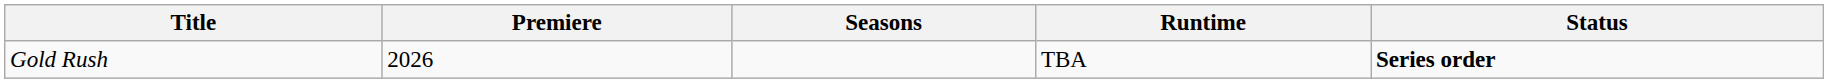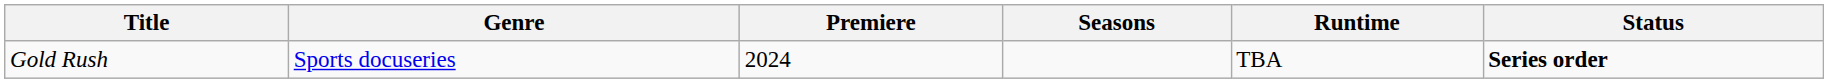 <table class="wikitable sortable" style="width:100%;">
 <tr>
 <th>Title</th>
+<th>Genre</th>
 <th>Premiere</th>
 <th>Seasons</th>
 <th>Runtime</th>
 <th>Status</th>
 </tr>
 <tr>
 <td><em>Gold Rush</em></td>
-<td>2026</td>
+<td><a href='#'>Sports docuseries</a></td>
+<td>2024</td>
 <td></td>
 <td>TBA</td>
 <td><strong>Series order</strong></td>
 </tr>
 </table>
